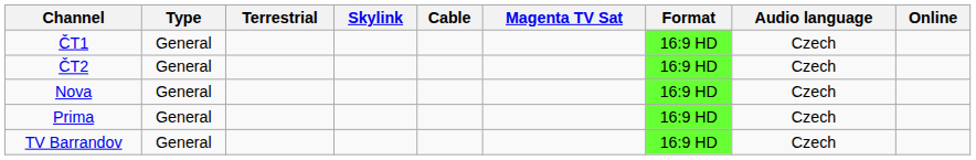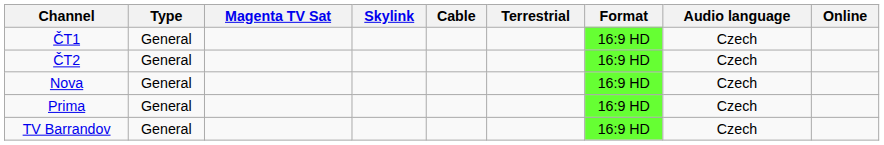 <table class="wikitable sortable" width="100%" style="text-align:center; font-size: 90%">
 <tr>
 <th>Channel</th>
 <th>Type</th>
-<th>Terrestrial</th>
+<th><a href='#'>Magenta TV Sat</a></th>
 <th><a href='#'>Skylink</a></th>
 <th>Cable</th>
-<th><a href='#'>Magenta TV Sat</a></th>
+<th>Terrestrial</th>
 <th>Format</th>
 <th>Audio language</th>
 <th>Online</th>
 </tr>
 <tr>
 <td><a href='#'>ČT1</a></td>
 <td>General</td>
 <td></td>
 <td></td>
 <td></td>
 <td></td>
 <td bgcolor="#6f3">16:9 HD</td>
 <td>Czech</td>
 <td></td>
 </tr>
 <tr>
 <td><a href='#'>ČT2</a></td>
 <td>General</td>
 <td></td>
 <td></td>
 <td></td>
 <td></td>
 <td bgcolor="#6f3">16:9 HD</td>
 <td>Czech</td>
 <td></td>
 </tr>
 <tr>
 <td><a href='#'>Nova</a></td>
 <td>General</td>
 <td></td>
 <td></td>
 <td></td>
 <td></td>
 <td bgcolor="#6f3">16:9 HD</td>
 <td>Czech</td>
 <td></td>
 </tr>
 <tr>
 <td><a href='#'>Prima</a></td>
 <td>General</td>
 <td></td>
 <td></td>
 <td></td>
 <td></td>
 <td bgcolor="#6f3">16:9 HD</td>
 <td>Czech</td>
 <td></td>
 </tr>
 <tr>
 <td><a href='#'>TV Barrandov</a></td>
 <td>General</td>
 <td></td>
 <td></td>
 <td></td>
 <td></td>
 <td bgcolor="#6f3">16:9 HD</td>
 <td>Czech</td>
 <td></td>
 </tr>
 </table>
